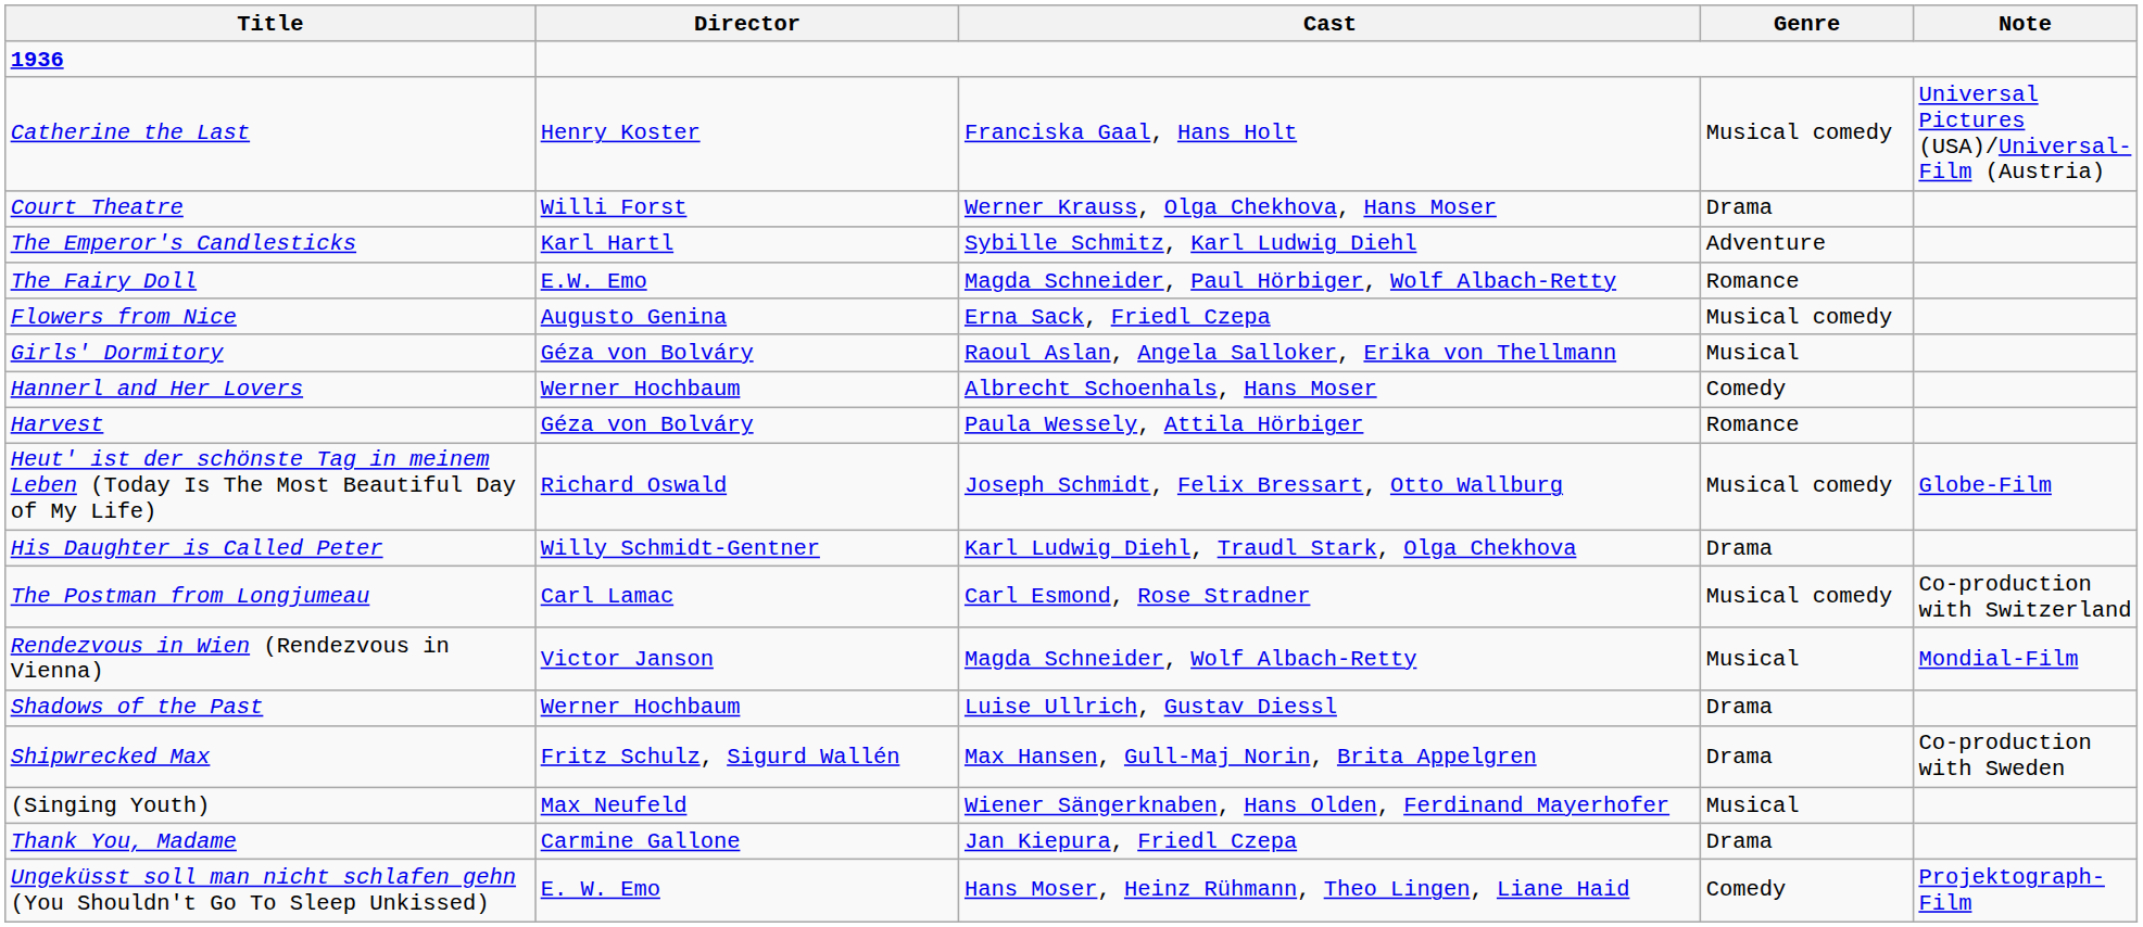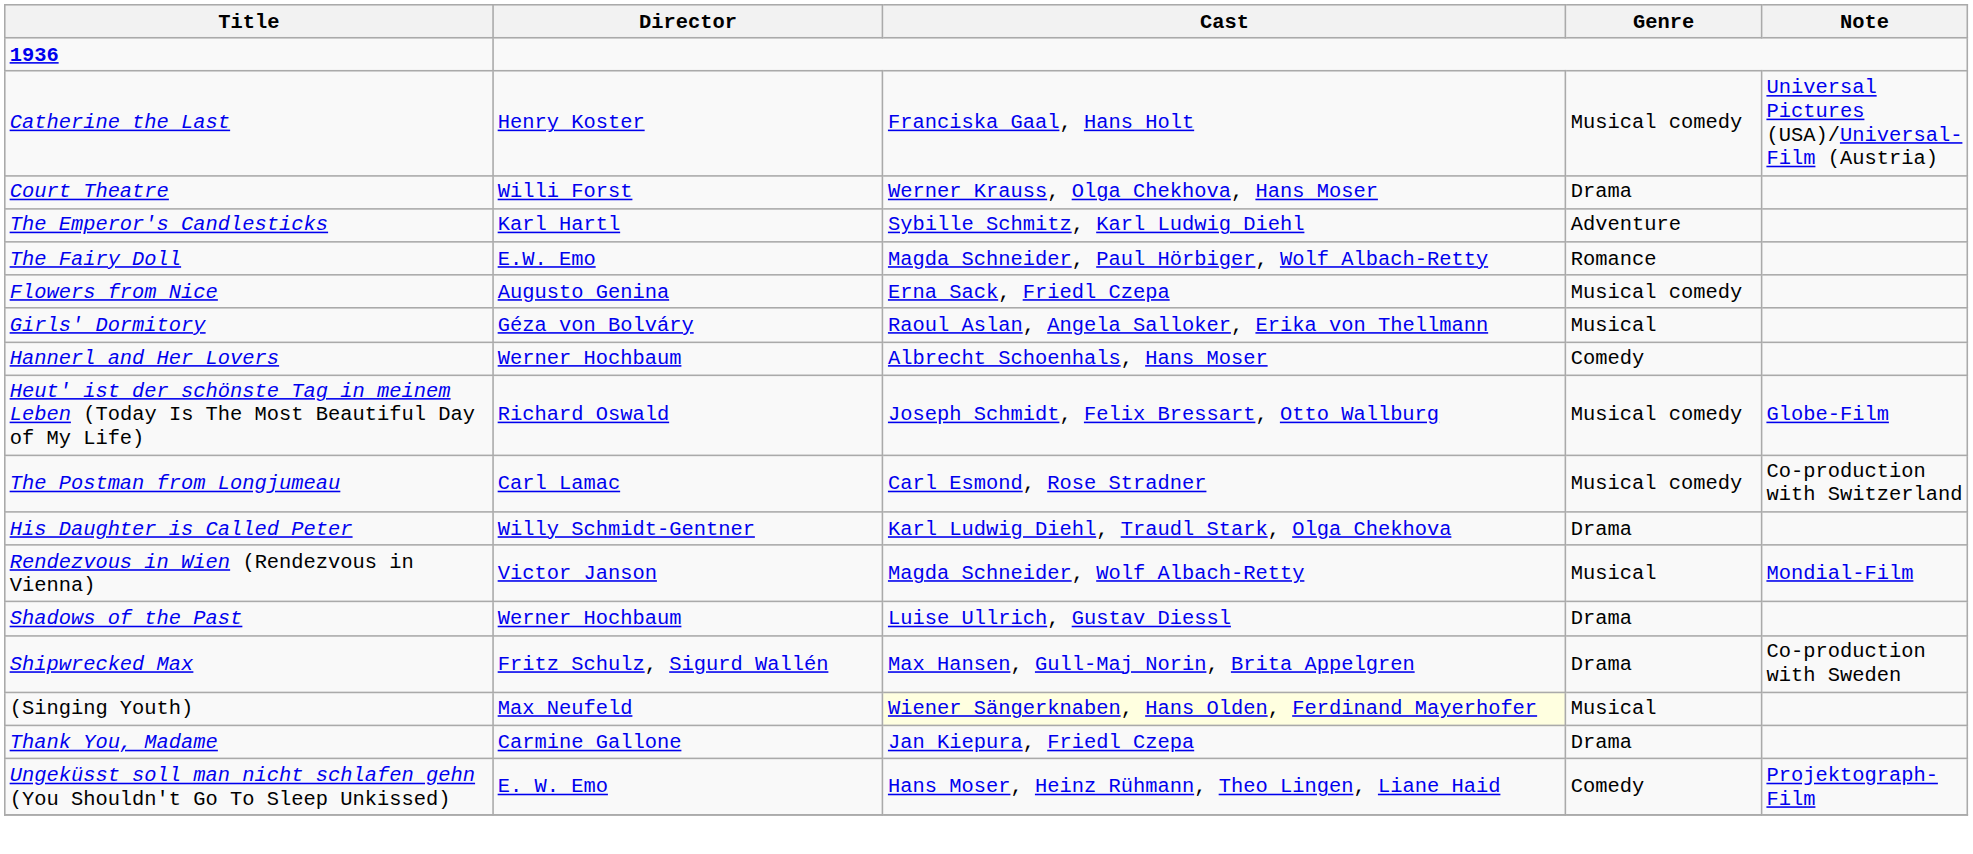 <table class="wikitable">
 <tr>
 <th width=25%>Title</th>
 <th width=20%>Director</th>
 <th width=35%>Cast</th>
 <th width=10%>Genre</th>
 <th width=15%>Note</th>
 </tr>
 <tr>
 <td><strong><a href='#'>1936</a></strong></td>
 </tr>
 <tr>
 <td><em><a href='#'>Catherine the Last</a></em></td>
 <td><a href='#'>Henry Koster</a></td>
 <td><a href='#'>Franciska Gaal</a>, <a href='#'>Hans Holt</a></td>
 <td>Musical comedy</td>
 <td><a href='#'>Universal Pictures</a> (USA)/<a href='#'>Universal-Film</a> (Austria)</td>
 </tr>
 <tr>
 <td><em><a href='#'>Court Theatre</a></em></td>
 <td><a href='#'>Willi Forst</a></td>
 <td><a href='#'>Werner Krauss</a>, <a href='#'>Olga Chekhova</a>, <a href='#'>Hans Moser</a></td>
 <td>Drama</td>
 <td></td>
 </tr>
 <tr>
 <td><em><a href='#'>The Emperor's Candlesticks</a></em></td>
 <td><a href='#'>Karl Hartl</a></td>
 <td><a href='#'>Sybille Schmitz</a>, <a href='#'>Karl Ludwig Diehl</a></td>
 <td>Adventure</td>
 <td></td>
 </tr>
 <tr>
 <td><em><a href='#'>The Fairy Doll</a></em></td>
 <td><a href='#'>E.W. Emo</a></td>
 <td><a href='#'>Magda Schneider</a>, <a href='#'>Paul Hörbiger</a>, <a href='#'>Wolf Albach-Retty</a></td>
 <td>Romance</td>
 <td></td>
 </tr>
 <tr>
 <td><em><a href='#'>Flowers from Nice</a></em></td>
 <td><a href='#'>Augusto Genina</a></td>
 <td><a href='#'>Erna Sack</a>, <a href='#'>Friedl Czepa</a></td>
 <td>Musical comedy</td>
 <td></td>
 </tr>
 <tr>
 <td><em><a href='#'>Girls' Dormitory</a></em></td>
 <td><a href='#'>Géza von Bolváry</a></td>
 <td><a href='#'>Raoul Aslan</a>, <a href='#'>Angela Salloker</a>, <a href='#'>Erika von Thellmann</a></td>
 <td>Musical</td>
 <td></td>
 </tr>
 <tr>
 <td><em><a href='#'>Hannerl and Her Lovers</a></em></td>
 <td><a href='#'>Werner Hochbaum</a></td>
 <td><a href='#'>Albrecht Schoenhals</a>, <a href='#'>Hans Moser</a></td>
 <td>Comedy</td>
 <td></td>
 </tr>
 <tr>
-<td><em><a href='#'>Harvest</a></em></td>
-<td><a href='#'>Géza von Bolváry</a></td>
-<td><a href='#'>Paula Wessely</a>, <a href='#'>Attila Hörbiger</a></td>
-<td>Romance</td>
-<td></td>
-</tr>
-<tr>
 <td><em><a href='#'>Heut' ist der schönste Tag in meinem Leben</a></em> (Today Is The Most Beautiful Day of My Life)</td>
 <td><a href='#'>Richard Oswald</a></td>
 <td><a href='#'>Joseph Schmidt</a>, <a href='#'>Felix Bressart</a>, <a href='#'>Otto Wallburg</a></td>
 <td>Musical comedy</td>
 <td><a href='#'>Globe-Film</a></td>
 </tr>
 <tr>
+<td><em><a href='#'>The Postman from Longjumeau</a></em></td>
+<td><a href='#'>Carl Lamac</a></td>
+<td><a href='#'>Carl Esmond</a>, <a href='#'>Rose Stradner</a></td>
+<td>Musical comedy</td>
+<td>Co-production with Switzerland</td>
+</tr>
+<tr>
 <td><em><a href='#'>His Daughter is Called Peter</a></em></td>
 <td><a href='#'>Willy Schmidt-Gentner</a></td>
 <td><a href='#'>Karl Ludwig Diehl</a>, <a href='#'>Traudl Stark</a>, <a href='#'>Olga Chekhova</a></td>
 <td>Drama</td>
 <td></td>
-</tr>
-<tr>
-<td><em><a href='#'>The Postman from Longjumeau</a></em></td>
-<td><a href='#'>Carl Lamac</a></td>
-<td><a href='#'>Carl Esmond</a>, <a href='#'>Rose Stradner</a></td>
-<td>Musical comedy</td>
-<td>Co-production with Switzerland</td>
 </tr>
 <tr>
 <td><em><a href='#'>Rendezvous in Wien</a></em> (Rendezvous in Vienna)</td>
 <td><a href='#'>Victor Janson</a></td>
 <td><a href='#'>Magda Schneider</a>, <a href='#'>Wolf Albach-Retty</a></td>
 <td>Musical</td>
 <td><a href='#'>Mondial-Film</a></td>
 </tr>
 <tr>
 <td><em><a href='#'>Shadows of the Past</a></em></td>
 <td><a href='#'>Werner Hochbaum</a></td>
 <td><a href='#'>Luise Ullrich</a>, <a href='#'>Gustav Diessl</a></td>
 <td>Drama</td>
 <td></td>
 </tr>
 <tr>
 <td><em><a href='#'>Shipwrecked Max</a></em></td>
 <td><a href='#'>Fritz Schulz</a>,  <a href='#'>Sigurd Wallén</a></td>
 <td><a href='#'>Max Hansen</a>, <a href='#'>Gull-Maj Norin</a>, <a href='#'>Brita Appelgren</a></td>
 <td>Drama</td>
 <td>Co-production with Sweden</td>
 </tr>
 <tr>
 <td><em></em> (Singing Youth)</td>
 <td><a href='#'>Max Neufeld</a></td>
-<td><a href='#'>Wiener Sängerknaben</a>, <a href='#'>Hans Olden</a>, <a href='#'>Ferdinand Mayerhofer</a></td>
+<td style="background: lightyellow;"><a href='#'>Wiener Sängerknaben</a>, <a href='#'>Hans Olden</a>, <a href='#'>Ferdinand Mayerhofer</a></td>
 <td>Musical</td>
 <td></td>
 </tr>
 <tr>
 <td><em><a href='#'>Thank You, Madame</a></em></td>
 <td><a href='#'>Carmine Gallone</a></td>
 <td><a href='#'>Jan Kiepura</a>, <a href='#'>Friedl Czepa</a></td>
 <td>Drama</td>
 <td></td>
 </tr>
 <tr>
 <td><em><a href='#'>Ungeküsst soll man nicht schlafen gehn</a></em>  (You Shouldn't Go To Sleep Unkissed)</td>
 <td><a href='#'>E. W. Emo</a></td>
 <td><a href='#'>Hans Moser</a>, <a href='#'>Heinz Rühmann</a>, <a href='#'>Theo Lingen</a>, <a href='#'>Liane Haid</a></td>
 <td>Comedy</td>
 <td><a href='#'>Projektograph-Film</a></td>
 </tr>
 <tr>
 </tr>
 </table>
